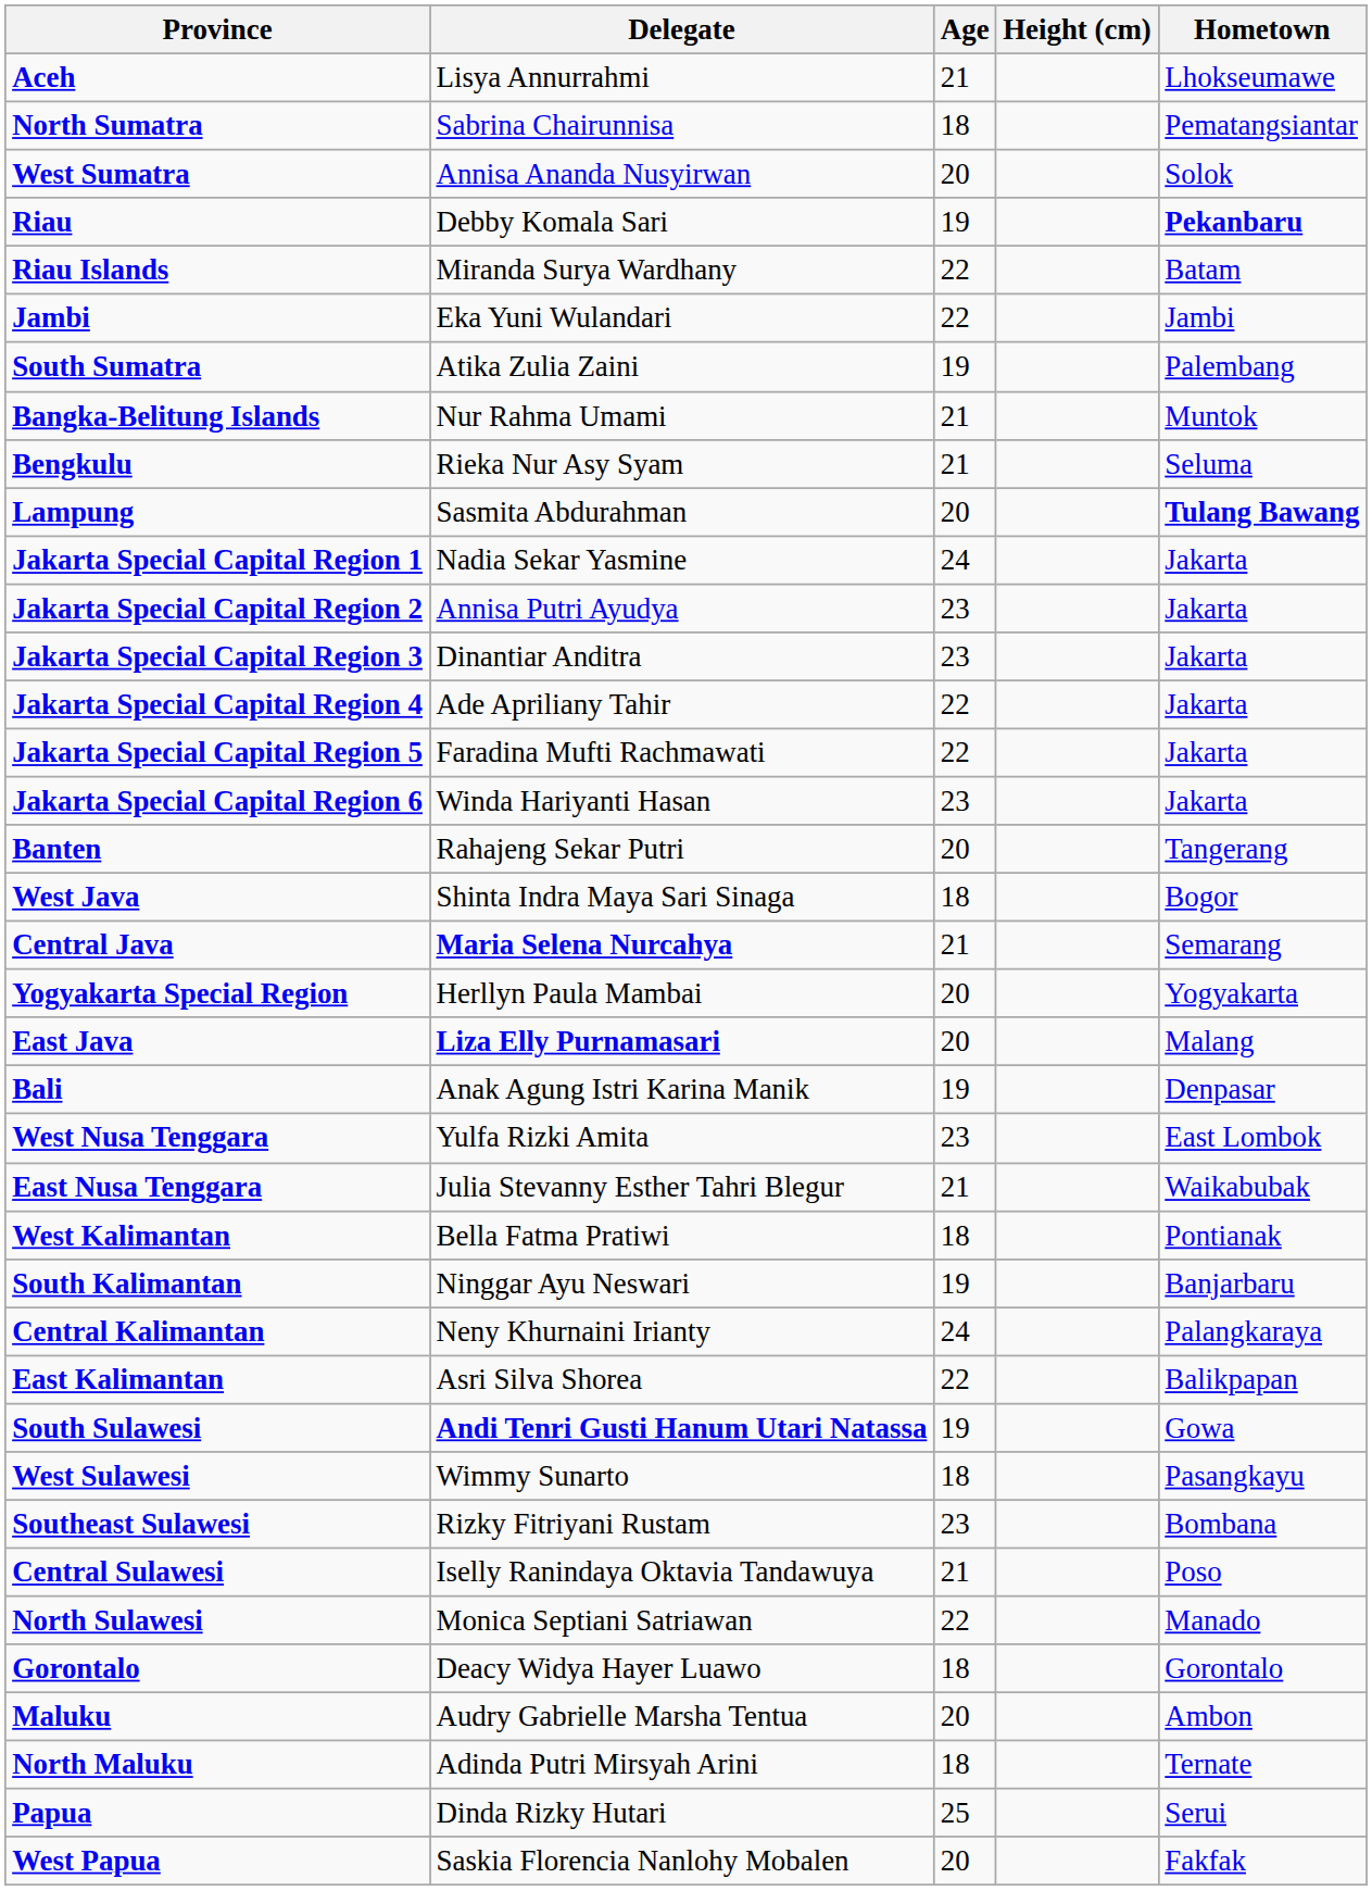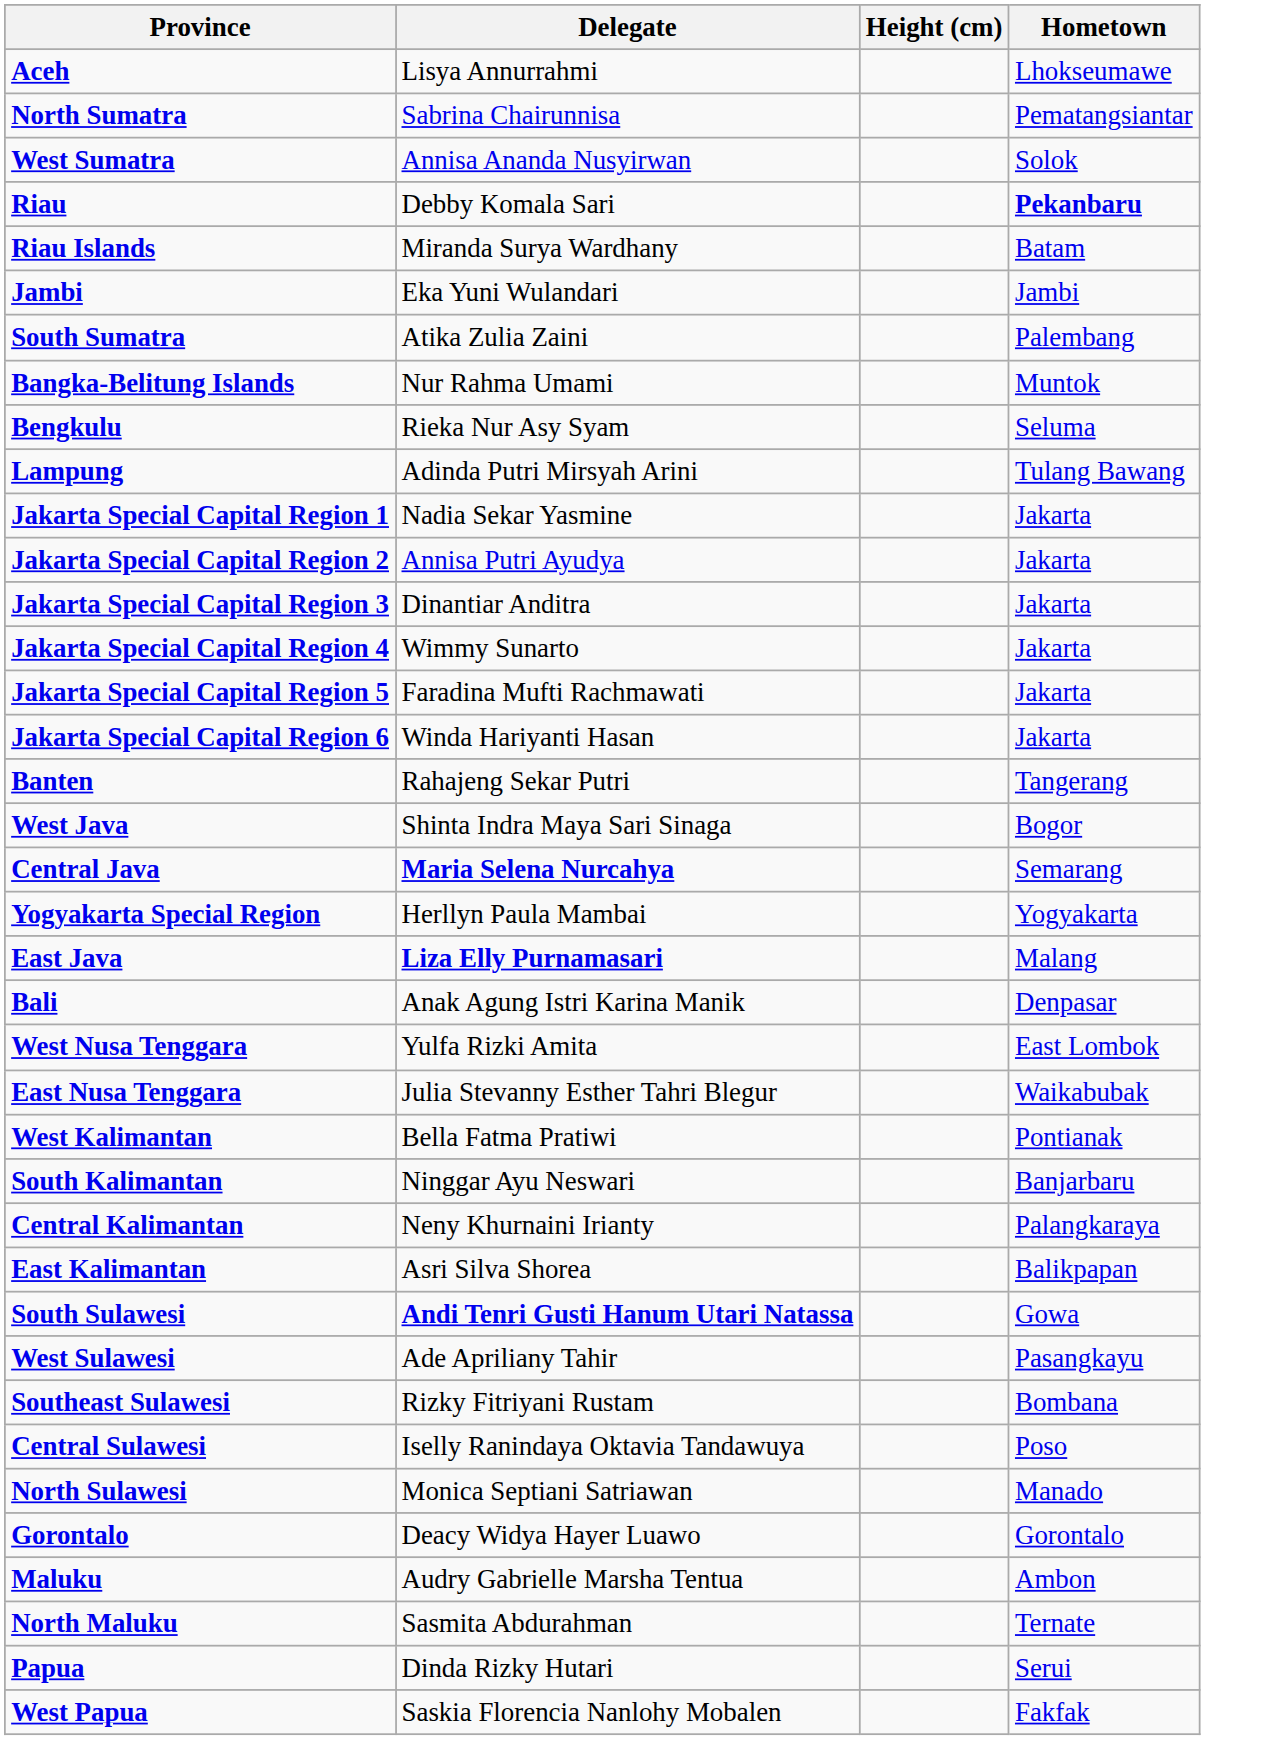 <table class="wikitable sortable" style="font-size:95%;">
 <tr>
 <th>Province</th>
 <th>Delegate</th>
-<th>Age</th>
 <th>Height (cm)</th>
 <th>Hometown</th>
 </tr>
 <tr>
 <td> <strong><a href='#'>Aceh</a></strong></td>
 <td>Lisya Annurrahmi</td>
-<td>21</td>
 <td></td>
 <td><a href='#'>Lhokseumawe</a></td>
 </tr>
 <tr>
 <td> <strong><a href='#'>North Sumatra</a></strong></td>
 <td><a href='#'>Sabrina Chairunnisa</a></td>
-<td>18</td>
 <td></td>
 <td><a href='#'>Pematangsiantar</a></td>
 </tr>
 <tr>
 <td> <strong><a href='#'>West Sumatra</a></strong></td>
 <td><a href='#'>Annisa Ananda Nusyirwan</a></td>
-<td>20</td>
 <td></td>
 <td><a href='#'>Solok</a></td>
 </tr>
 <tr>
 <td> <strong><a href='#'>Riau</a></strong></td>
 <td>Debby Komala Sari</td>
-<td>19</td>
 <td></td>
 <td><strong><a href='#'>Pekanbaru</a></strong></td>
 </tr>
 <tr>
 <td> <strong><a href='#'>Riau Islands</a></strong></td>
 <td>Miranda Surya Wardhany</td>
-<td>22</td>
 <td></td>
 <td><a href='#'>Batam</a></td>
 </tr>
 <tr>
 <td> <strong><a href='#'>Jambi</a></strong></td>
 <td>Eka Yuni Wulandari</td>
-<td>22</td>
 <td></td>
 <td><a href='#'>Jambi</a></td>
 </tr>
 <tr>
 <td> <strong><a href='#'>South Sumatra</a></strong></td>
 <td>Atika Zulia Zaini</td>
-<td>19</td>
 <td></td>
 <td><a href='#'>Palembang</a></td>
 </tr>
 <tr>
 <td> <strong><a href='#'>Bangka-Belitung Islands</a></strong></td>
 <td>Nur Rahma Umami</td>
-<td>21</td>
 <td></td>
 <td><a href='#'>Muntok</a></td>
 </tr>
 <tr>
 <td> <strong><a href='#'>Bengkulu</a></strong></td>
 <td>Rieka Nur Asy Syam</td>
-<td>21</td>
 <td></td>
 <td><a href='#'>Seluma</a></td>
 </tr>
 <tr>
 <td> <strong><a href='#'>Lampung</a></strong></td>
-<td>Sasmita Abdurahman</td>
-<td>20</td>
+<td>Adinda Putri Mirsyah Arini</td>
 <td></td>
-<td><strong><a href='#'>Tulang Bawang</a></strong></td>
+<td><a href='#'>Tulang Bawang</a></td>
 </tr>
 <tr>
 <td> <strong><a href='#'>Jakarta Special Capital Region 1</a></strong></td>
 <td>Nadia Sekar Yasmine</td>
-<td>24</td>
 <td></td>
 <td><a href='#'>Jakarta</a></td>
 </tr>
 <tr>
 <td> <strong><a href='#'>Jakarta Special Capital Region 2</a></strong></td>
 <td><a href='#'>Annisa Putri Ayudya</a></td>
-<td>23</td>
 <td></td>
 <td><a href='#'>Jakarta</a></td>
 </tr>
 <tr>
 <td> <strong><a href='#'>Jakarta Special Capital Region 3</a></strong></td>
 <td>Dinantiar Anditra</td>
-<td>23</td>
 <td></td>
 <td><a href='#'>Jakarta</a></td>
 </tr>
 <tr>
 <td> <strong><a href='#'>Jakarta Special Capital Region 4</a></strong></td>
-<td>Ade Apriliany Tahir</td>
-<td>22</td>
+<td>Wimmy Sunarto</td>
 <td></td>
 <td><a href='#'>Jakarta</a></td>
 </tr>
 <tr>
 <td> <strong><a href='#'>Jakarta Special Capital Region 5</a></strong></td>
 <td>Faradina Mufti Rachmawati</td>
-<td>22</td>
 <td></td>
 <td><a href='#'>Jakarta</a></td>
 </tr>
 <tr>
 <td> <strong><a href='#'>Jakarta Special Capital Region 6</a></strong></td>
 <td>Winda Hariyanti Hasan</td>
-<td>23</td>
 <td></td>
 <td><a href='#'>Jakarta</a></td>
 </tr>
 <tr>
 <td> <strong><a href='#'>Banten</a></strong></td>
 <td>Rahajeng Sekar Putri</td>
-<td>20</td>
 <td></td>
 <td><a href='#'>Tangerang</a></td>
 </tr>
 <tr>
 <td> <strong><a href='#'>West Java</a></strong></td>
 <td>Shinta Indra Maya Sari Sinaga</td>
-<td>18</td>
 <td></td>
 <td><a href='#'>Bogor</a></td>
 </tr>
 <tr>
 <td> <strong><a href='#'>Central Java</a></strong></td>
 <td><strong><a href='#'>Maria Selena Nurcahya</a></strong></td>
-<td>21</td>
 <td></td>
 <td><a href='#'>Semarang</a></td>
 </tr>
 <tr>
 <td> <strong><a href='#'>Yogyakarta Special Region</a></strong></td>
 <td>Herllyn Paula Mambai</td>
-<td>20</td>
 <td></td>
 <td><a href='#'>Yogyakarta</a></td>
 </tr>
 <tr>
 <td> <strong><a href='#'>East Java</a></strong></td>
 <td><strong><a href='#'>Liza Elly Purnamasari</a></strong></td>
-<td>20</td>
 <td></td>
 <td><a href='#'>Malang</a></td>
 </tr>
 <tr>
 <td> <strong><a href='#'>Bali</a></strong></td>
 <td>Anak Agung Istri Karina Manik</td>
-<td>19</td>
 <td></td>
 <td><a href='#'>Denpasar</a></td>
 </tr>
 <tr>
 <td>  <strong><a href='#'>West Nusa Tenggara</a></strong></td>
 <td>Yulfa Rizki Amita</td>
-<td>23</td>
 <td></td>
 <td><a href='#'>East Lombok</a></td>
 </tr>
 <tr>
 <td> <strong><a href='#'>East Nusa Tenggara</a></strong></td>
 <td>Julia Stevanny Esther Tahri Blegur</td>
-<td>21</td>
 <td></td>
 <td><a href='#'>Waikabubak</a></td>
 </tr>
 <tr>
 <td>  <strong><a href='#'>West Kalimantan</a></strong></td>
 <td>Bella Fatma Pratiwi</td>
-<td>18</td>
 <td></td>
 <td><a href='#'>Pontianak</a></td>
 </tr>
 <tr>
 <td> <strong><a href='#'>South Kalimantan</a></strong></td>
 <td>Ninggar Ayu Neswari</td>
-<td>19</td>
 <td></td>
 <td><a href='#'>Banjarbaru</a></td>
 </tr>
 <tr>
 <td>  <strong><a href='#'>Central Kalimantan</a></strong></td>
 <td>Neny Khurnaini Irianty</td>
-<td>24</td>
 <td></td>
 <td><a href='#'>Palangkaraya</a></td>
 </tr>
 <tr>
 <td>  <strong><a href='#'>East Kalimantan</a></strong></td>
 <td>Asri Silva Shorea</td>
-<td>22</td>
 <td></td>
 <td><a href='#'>Balikpapan</a></td>
 </tr>
 <tr>
 <td> <strong><a href='#'>South Sulawesi</a></strong></td>
 <td><strong><a href='#'>Andi Tenri Gusti Hanum Utari Natassa</a></strong></td>
-<td>19</td>
 <td></td>
 <td><a href='#'>Gowa</a></td>
 </tr>
 <tr>
 <td> <strong><a href='#'>West Sulawesi</a></strong></td>
-<td>Wimmy Sunarto</td>
-<td>18</td>
+<td>Ade Apriliany Tahir</td>
 <td></td>
 <td><a href='#'>Pasangkayu</a></td>
 </tr>
 <tr>
 <td> <strong><a href='#'>Southeast Sulawesi</a></strong></td>
 <td>Rizky Fitriyani Rustam</td>
-<td>23</td>
 <td></td>
 <td><a href='#'>Bombana</a></td>
 </tr>
 <tr>
 <td> <strong><a href='#'>Central Sulawesi</a></strong></td>
 <td>Iselly Ranindaya Oktavia Tandawuya</td>
-<td>21</td>
 <td></td>
 <td><a href='#'>Poso</a></td>
 </tr>
 <tr>
 <td> <strong><a href='#'>North Sulawesi</a></strong></td>
 <td>Monica Septiani Satriawan</td>
-<td>22</td>
 <td></td>
 <td><a href='#'>Manado</a></td>
 </tr>
 <tr>
 <td> <strong><a href='#'>Gorontalo</a></strong></td>
 <td>Deacy Widya Hayer Luawo</td>
-<td>18</td>
 <td></td>
 <td><a href='#'>Gorontalo</a></td>
 </tr>
 <tr>
 <td> <strong><a href='#'>Maluku</a></strong></td>
 <td>Audry Gabrielle Marsha Tentua</td>
-<td>20</td>
 <td></td>
 <td><a href='#'>Ambon</a></td>
 </tr>
 <tr>
 <td> <strong><a href='#'>North Maluku</a></strong></td>
-<td>Adinda Putri Mirsyah Arini</td>
-<td>18</td>
+<td>Sasmita Abdurahman</td>
 <td></td>
 <td><a href='#'>Ternate</a></td>
 </tr>
 <tr>
 <td> <strong><a href='#'>Papua</a></strong></td>
 <td>Dinda Rizky Hutari</td>
-<td>25</td>
 <td></td>
 <td><a href='#'>Serui</a></td>
 </tr>
 <tr>
 <td> <strong><a href='#'>West Papua</a></strong></td>
 <td>Saskia Florencia Nanlohy Mobalen</td>
-<td>20</td>
 <td></td>
 <td><a href='#'>Fakfak</a></td>
 </tr>
 </table>
